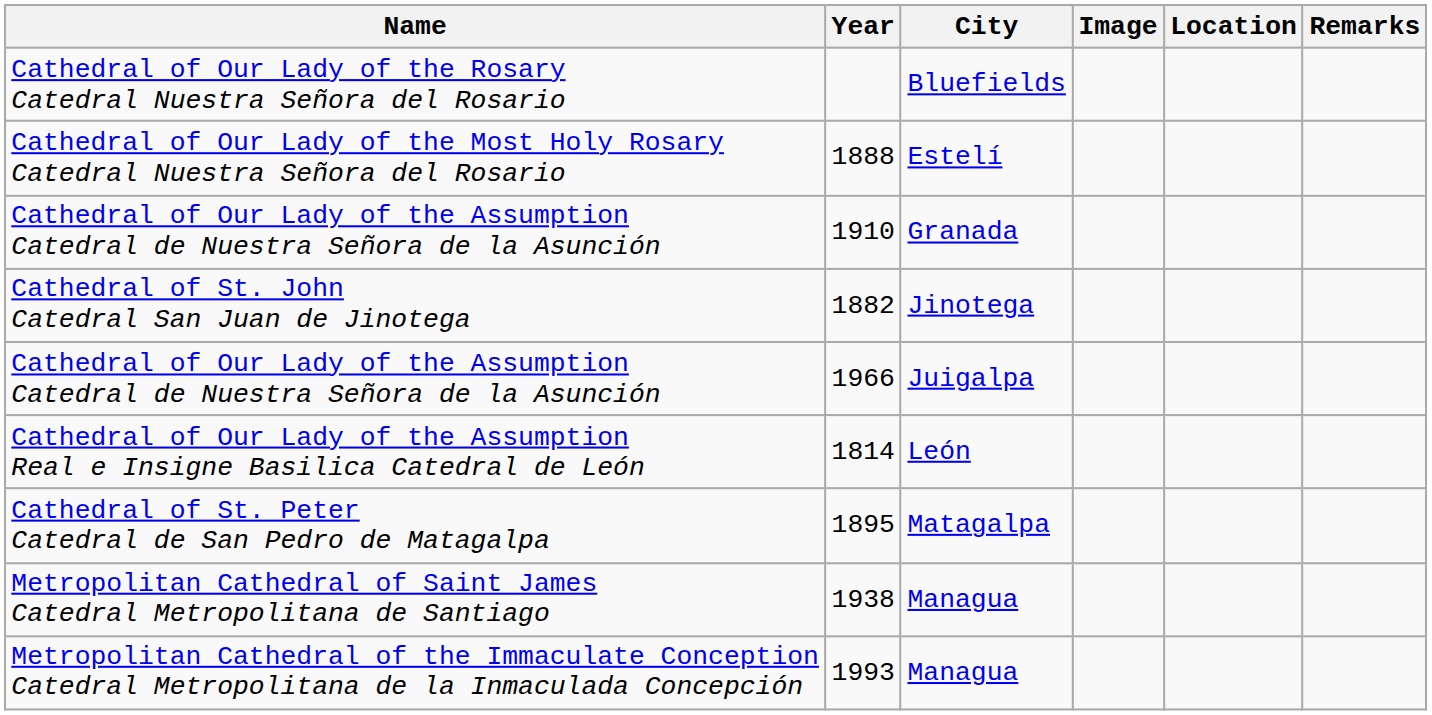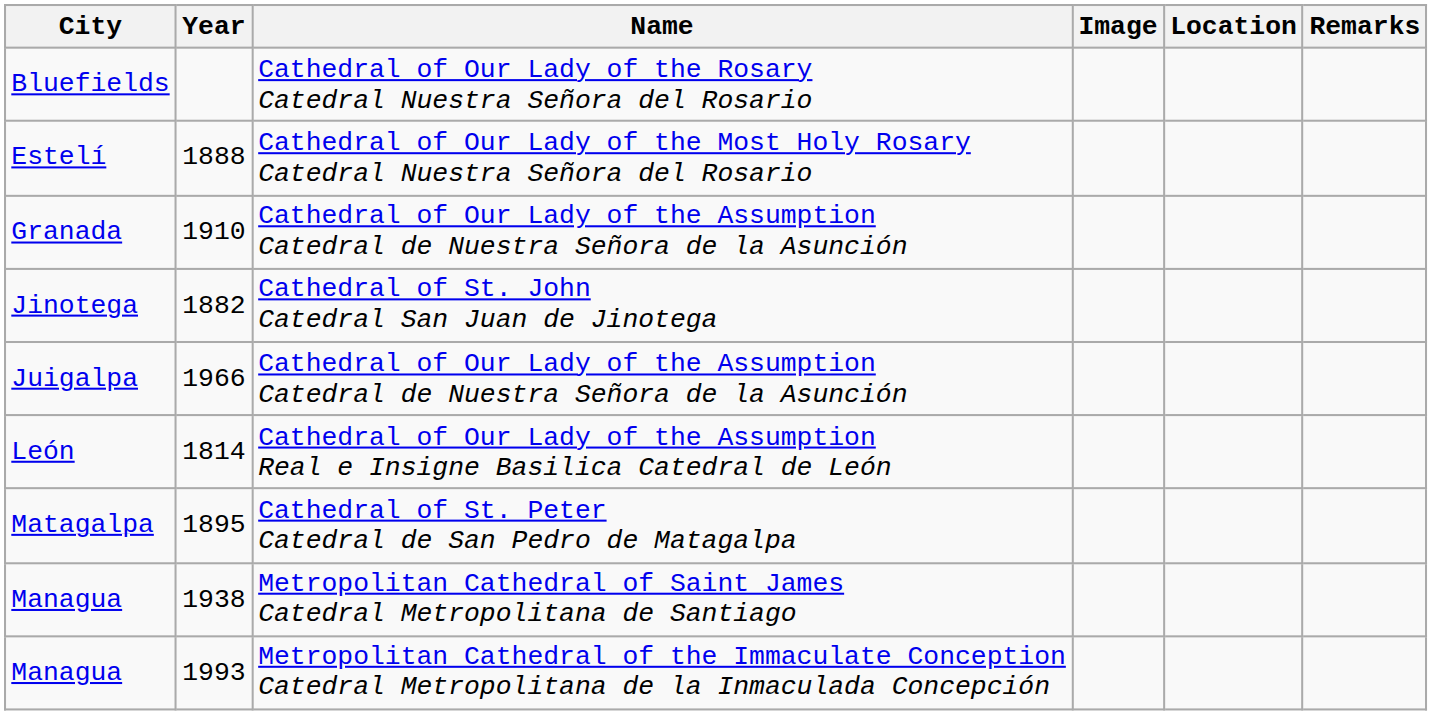 <table class="wikitable sortable">
 <tr>
+<th>City</th>
+<th>Year</th>
 <th>Name</th>
-<th>Year</th>
-<th>City</th>
 <th class="unsortable">Image</th>
 <th class="unsortable">Location</th>
 <th class="unsortable">Remarks</th>
 </tr>
 <tr>
+<td><a href='#'>Bluefields</a></td>
+<td></td>
 <td><a href='#'>Cathedral of Our Lady of the Rosary</a><br><em>Catedral Nuestra Señora del Rosario</em></td>
-<td></td>
-<td><a href='#'>Bluefields</a></td>
 <td></td>
 <td></td>
 <td></td>
 </tr>
 <tr>
+<td><a href='#'>Estelí</a></td>
+<td>1888</td>
 <td><a href='#'>Cathedral of Our Lady of the Most Holy Rosary</a><br><em>Catedral Nuestra Señora del Rosario</em></td>
-<td>1888</td>
-<td><a href='#'>Estelí</a></td>
 <td></td>
 <td></td>
 <td></td>
 </tr>
 <tr>
+<td><a href='#'>Granada</a></td>
+<td>1910</td>
 <td><a href='#'>Cathedral of Our Lady of the Assumption</a><br><em>Catedral de Nuestra Señora de la Asunción</em></td>
-<td>1910</td>
-<td><a href='#'>Granada</a></td>
 <td></td>
 <td></td>
 <td></td>
 </tr>
 <tr>
+<td><a href='#'>Jinotega</a></td>
+<td>1882</td>
 <td><a href='#'>Cathedral of St. John</a><br><em>Catedral San Juan de Jinotega</em></td>
-<td>1882</td>
-<td><a href='#'>Jinotega</a></td>
 <td></td>
 <td></td>
 <td></td>
 </tr>
 <tr>
+<td><a href='#'>Juigalpa</a></td>
+<td>1966</td>
 <td><a href='#'>Cathedral of Our Lady of the Assumption</a><br><em>Catedral de Nuestra Señora de la Asunción</em></td>
-<td>1966</td>
-<td><a href='#'>Juigalpa</a></td>
 <td><br></td>
 <td></td>
 <td></td>
 </tr>
 <tr>
+<td><a href='#'>León</a></td>
+<td>1814</td>
 <td><a href='#'>Cathedral of Our Lady of the Assumption</a><br><em>Real e Insigne Basilica Catedral de León</em></td>
-<td>1814</td>
-<td><a href='#'>León</a></td>
 <td></td>
 <td></td>
 <td></td>
 </tr>
 <tr>
+<td><a href='#'>Matagalpa</a></td>
+<td>1895</td>
 <td><a href='#'>Cathedral of St. Peter</a><br><em>Catedral de San Pedro de Matagalpa</em></td>
-<td>1895</td>
-<td><a href='#'>Matagalpa</a></td>
 <td></td>
 <td></td>
 <td></td>
 </tr>
 <tr>
+<td><a href='#'>Managua</a></td>
+<td>1938</td>
 <td><a href='#'>Metropolitan Cathedral of Saint James</a><br><em>Catedral Metropolitana de Santiago</em></td>
-<td>1938</td>
-<td><a href='#'>Managua</a></td>
 <td></td>
 <td></td>
 <td></td>
 </tr>
 <tr>
+<td><a href='#'>Managua</a></td>
+<td>1993</td>
 <td><a href='#'>Metropolitan Cathedral of the Immaculate Conception</a><br><em>Catedral Metropolitana de la Inmaculada Concepción</em></td>
-<td>1993</td>
-<td><a href='#'>Managua</a></td>
 <td></td>
 <td></td>
 <td></td>
 </tr>
 </table>
